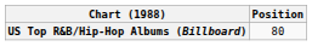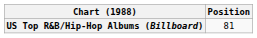 <table class="wikitable plainrowheaders" style="text-align:center">
 <tr>
 <th scope="col">Chart (1988)</th>
 <th scope="col">Position</th>
 </tr>
 <tr>
 <th scope="row">US Top R&B/Hip-Hop Albums (<em>Billboard</em>)</th>
-<td>80</td>
+<td>81</td>
 </tr>
 </table>
